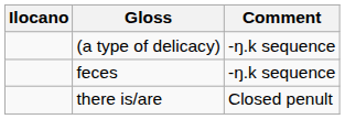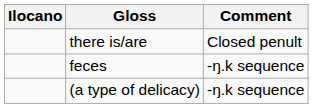 <table class="wikitable">
 <tr>
 <th>Ilocano</th>
 <th>Gloss</th>
 <th>Comment</th>
 </tr>
 <tr>
 <td></td>
-<td>(a type of delicacy)</td>
-<td>-ŋ.k sequence</td>
+<td>there is/are</td>
+<td>Closed penult</td>
 </tr>
 <tr>
 <td></td>
 <td>feces</td>
 <td>-ŋ.k sequence</td>
 </tr>
 <tr>
 <td></td>
-<td>there is/are</td>
-<td>Closed penult</td>
+<td>(a type of delicacy)</td>
+<td>-ŋ.k sequence</td>
 </tr>
 </table>
